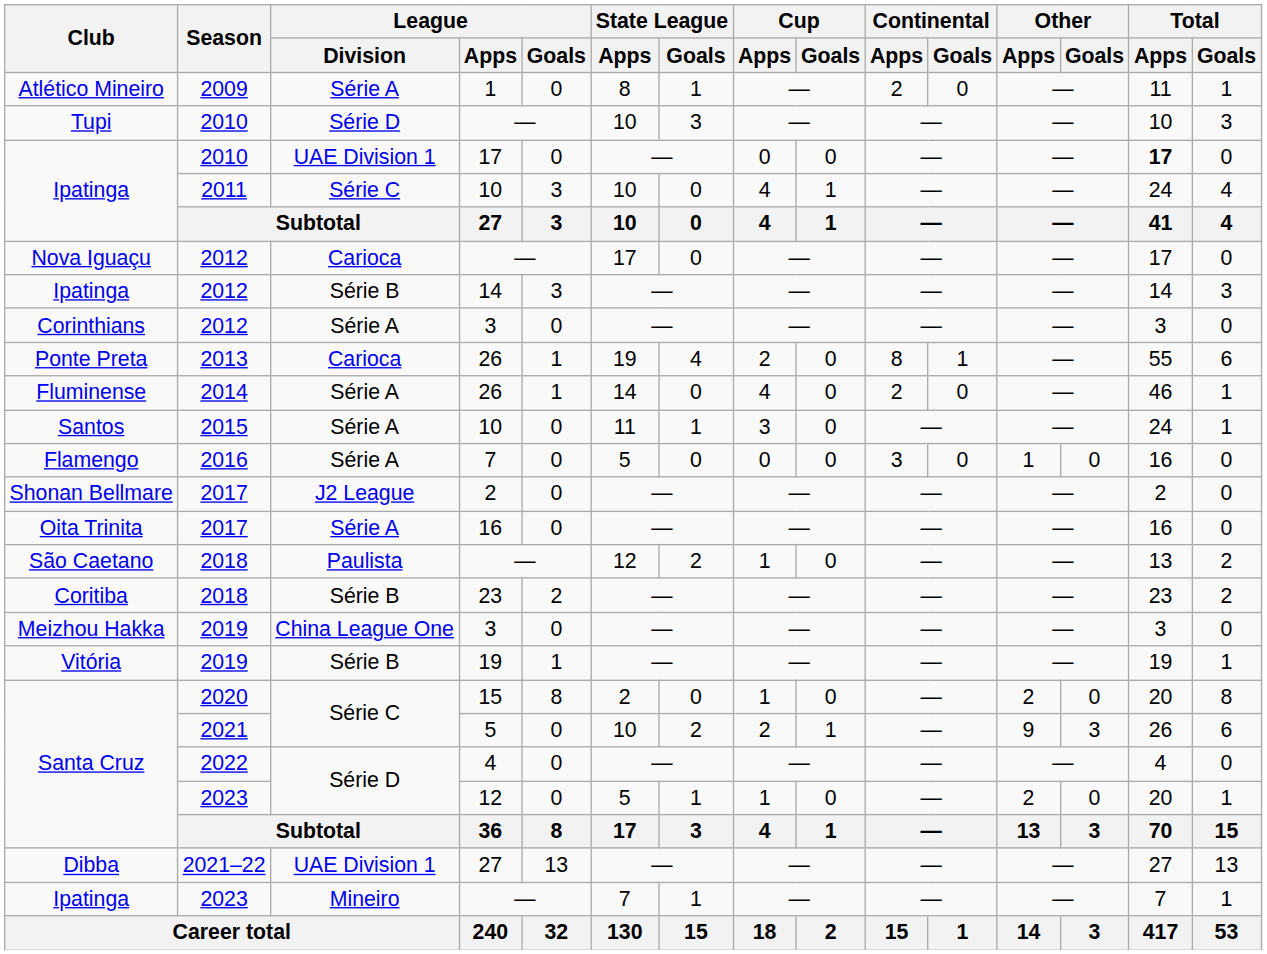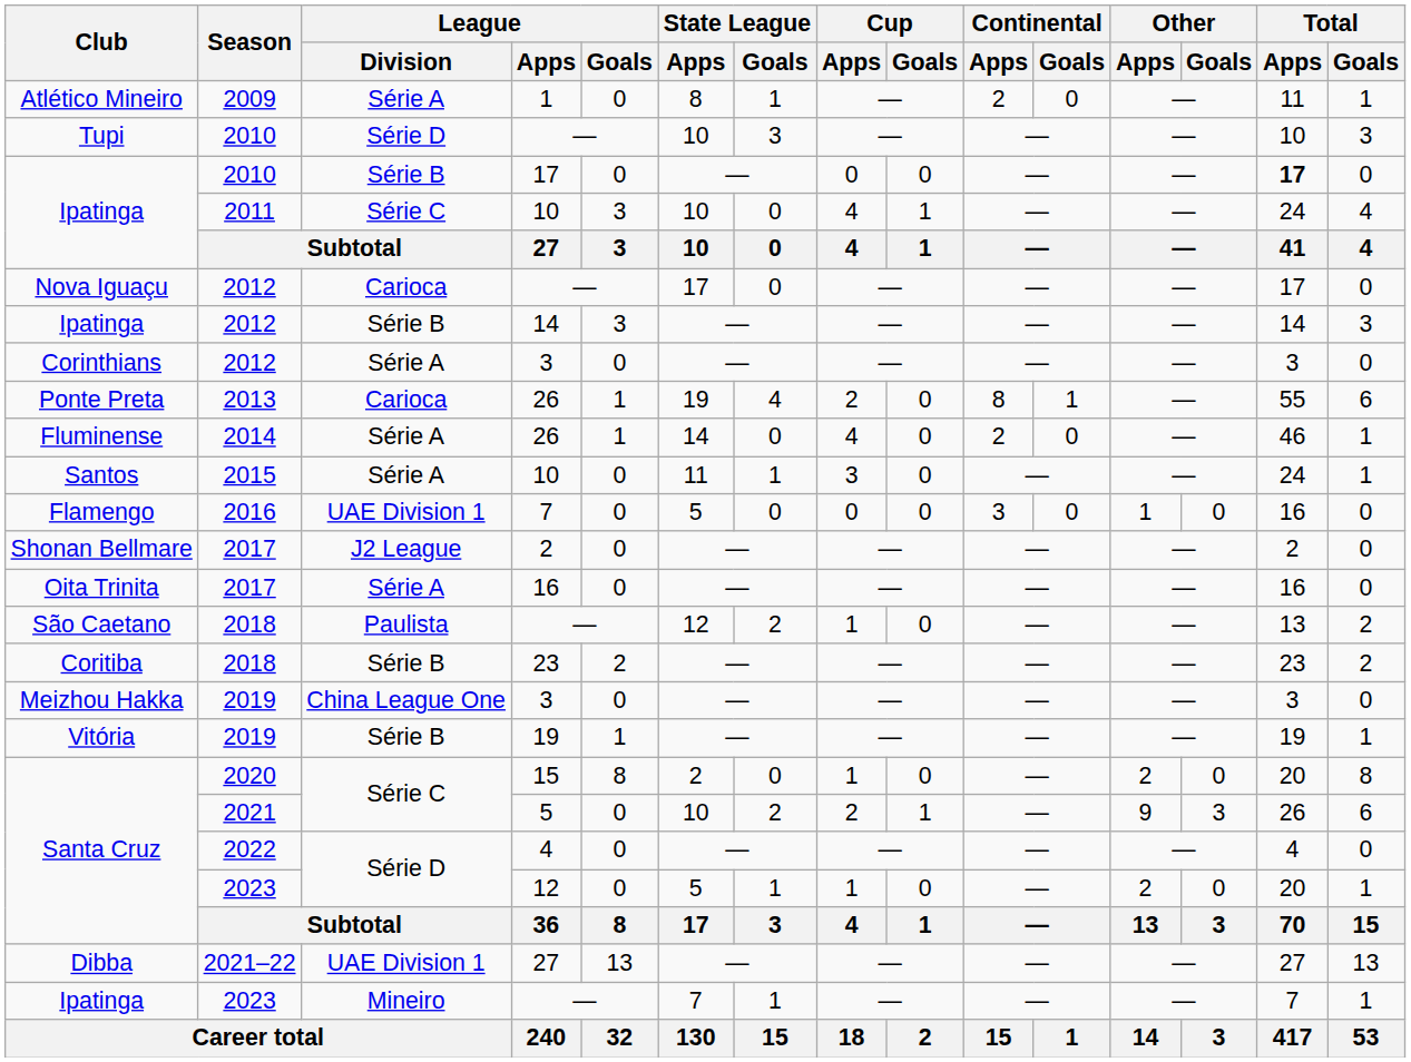 <table class="wikitable" style="text-align: center;">
 <tr>
 <th rowspan="2">Club</th>
 <th rowspan="2">Season</th>
 <th colspan="3">League</th>
 <th colspan="2">State League</th>
 <th colspan="2">Cup</th>
 <th colspan="2">Continental</th>
 <th colspan="2">Other</th>
 <th colspan="2">Total</th>
 </tr>
 <tr>
 <th>Division</th>
 <th>Apps</th>
 <th>Goals</th>
 <th>Apps</th>
 <th>Goals</th>
 <th>Apps</th>
 <th>Goals</th>
 <th>Apps</th>
 <th>Goals</th>
 <th>Apps</th>
 <th>Goals</th>
 <th>Apps</th>
 <th>Goals</th>
 </tr>
 <tr>
 <td valign="center"><a href='#'>Atlético Mineiro</a></td>
 <td><a href='#'>2009</a></td>
 <td><a href='#'>Série A</a></td>
 <td>1</td>
 <td>0</td>
 <td>8</td>
 <td>1</td>
 <td colspan="2">—</td>
 <td>2</td>
 <td>0</td>
 <td colspan="2">—</td>
 <td>11</td>
 <td>1</td>
 </tr>
 <tr>
 <td valign="center"><a href='#'>Tupi</a></td>
 <td><a href='#'>2010</a></td>
 <td><a href='#'>Série D</a></td>
 <td colspan="2">—</td>
 <td>10</td>
 <td>3</td>
 <td colspan="2">—</td>
 <td colspan="2">—</td>
 <td colspan="2">—</td>
 <td>10</td>
 <td>3</td>
 </tr>
 <tr>
 <td rowspan="3" valign="center"><a href='#'>Ipatinga</a></td>
 <td><a href='#'>2010</a></td>
-<td><a href='#'>UAE Division 1</a></td>
+<td><a href='#'>Série B</a></td>
 <td>17</td>
 <td>0</td>
 <td colspan="2">—</td>
 <td>0</td>
 <td>0</td>
 <td colspan="2">—</td>
 <td colspan="2">—</td>
 <td><strong>17</strong></td>
 <td>0</td>
 </tr>
 <tr>
 <td><a href='#'>2011</a></td>
 <td><a href='#'>Série C</a></td>
 <td>10</td>
 <td>3</td>
 <td>10</td>
 <td>0</td>
 <td>4</td>
 <td>1</td>
 <td colspan="2">—</td>
 <td colspan="2">—</td>
 <td>24</td>
 <td>4</td>
 </tr>
 <tr>
 <th colspan="2">Subtotal</th>
 <th>27</th>
 <th>3</th>
 <th>10</th>
 <th>0</th>
 <th>4</th>
 <th>1</th>
 <th colspan="2">—</th>
 <th colspan="2">—</th>
 <th>41</th>
 <th>4</th>
 </tr>
 <tr>
 <td valign="center"><a href='#'>Nova Iguaçu</a></td>
 <td><a href='#'>2012</a></td>
 <td><a href='#'>Carioca</a></td>
 <td colspan="2">—</td>
 <td>17</td>
 <td>0</td>
 <td colspan="2">—</td>
 <td colspan="2">—</td>
 <td colspan="2">—</td>
 <td>17</td>
 <td>0</td>
 </tr>
 <tr>
 <td valign="center"><a href='#'>Ipatinga</a></td>
 <td><a href='#'>2012</a></td>
 <td>Série B</td>
 <td>14</td>
 <td>3</td>
 <td colspan="2">—</td>
 <td colspan="2">—</td>
 <td colspan="2">—</td>
 <td colspan="2">—</td>
 <td>14</td>
 <td>3</td>
 </tr>
 <tr>
 <td valign="center"><a href='#'>Corinthians</a></td>
 <td><a href='#'>2012</a></td>
 <td>Série A</td>
 <td>3</td>
 <td>0</td>
 <td colspan="2">—</td>
 <td colspan="2">—</td>
 <td colspan="2">—</td>
 <td colspan="2">—</td>
 <td>3</td>
 <td>0</td>
 </tr>
 <tr>
 <td valign="center"><a href='#'>Ponte Preta</a></td>
 <td><a href='#'>2013</a></td>
 <td><a href='#'>Carioca</a></td>
 <td>26</td>
 <td>1</td>
 <td>19</td>
 <td>4</td>
 <td>2</td>
 <td>0</td>
 <td>8</td>
 <td>1</td>
 <td colspan="2">—</td>
 <td>55</td>
 <td>6</td>
 </tr>
 <tr>
 <td valign="center"><a href='#'>Fluminense</a></td>
 <td><a href='#'>2014</a></td>
 <td>Série A</td>
 <td>26</td>
 <td>1</td>
 <td>14</td>
 <td>0</td>
 <td>4</td>
 <td>0</td>
 <td>2</td>
 <td>0</td>
 <td colspan="2">—</td>
 <td>46</td>
 <td>1</td>
 </tr>
 <tr>
 <td valign="center"><a href='#'>Santos</a></td>
 <td><a href='#'>2015</a></td>
 <td>Série A</td>
 <td>10</td>
 <td>0</td>
 <td>11</td>
 <td>1</td>
 <td>3</td>
 <td>0</td>
 <td colspan="2">—</td>
 <td colspan="2">—</td>
 <td>24</td>
 <td>1</td>
 </tr>
 <tr>
 <td valign="center"><a href='#'>Flamengo</a></td>
 <td><a href='#'>2016</a></td>
-<td>Série A</td>
+<td><a href='#'>UAE Division 1</a></td>
 <td>7</td>
 <td>0</td>
 <td>5</td>
 <td>0</td>
 <td>0</td>
 <td>0</td>
 <td>3</td>
 <td>0</td>
 <td>1</td>
 <td>0</td>
 <td>16</td>
 <td>0</td>
 </tr>
 <tr>
 <td valign="center"><a href='#'>Shonan Bellmare</a></td>
 <td><a href='#'>2017</a></td>
 <td><a href='#'>J2 League</a></td>
 <td>2</td>
 <td>0</td>
 <td colspan="2">—</td>
 <td colspan="2">—</td>
 <td colspan="2">—</td>
 <td colspan="2">—</td>
 <td>2</td>
 <td>0</td>
 </tr>
 <tr>
 <td valign="center"><a href='#'>Oita Trinita</a></td>
 <td><a href='#'>2017</a></td>
 <td><a href='#'>Série A</a></td>
 <td>16</td>
 <td>0</td>
 <td colspan="2">—</td>
 <td colspan="2">—</td>
 <td colspan="2">—</td>
 <td colspan="2">—</td>
 <td>16</td>
 <td>0</td>
 </tr>
 <tr>
 <td valign="center"><a href='#'>São Caetano</a></td>
 <td><a href='#'>2018</a></td>
 <td><a href='#'>Paulista</a></td>
 <td colspan="2">—</td>
 <td>12</td>
 <td>2</td>
 <td>1</td>
 <td>0</td>
 <td colspan="2">—</td>
 <td colspan="2">—</td>
 <td>13</td>
 <td>2</td>
 </tr>
 <tr>
 <td valign="center"><a href='#'>Coritiba</a></td>
 <td><a href='#'>2018</a></td>
 <td>Série B</td>
 <td>23</td>
 <td>2</td>
 <td colspan="2">—</td>
 <td colspan="2">—</td>
 <td colspan="2">—</td>
 <td colspan="2">—</td>
 <td>23</td>
 <td>2</td>
 </tr>
 <tr>
 <td valign="center"><a href='#'>Meizhou Hakka</a></td>
 <td><a href='#'>2019</a></td>
 <td><a href='#'>China League One</a></td>
 <td>3</td>
 <td>0</td>
 <td colspan="2">—</td>
 <td colspan="2">—</td>
 <td colspan="2">—</td>
 <td colspan="2">—</td>
 <td>3</td>
 <td>0</td>
 </tr>
 <tr>
 <td valign="center"><a href='#'>Vitória</a></td>
 <td><a href='#'>2019</a></td>
 <td>Série B</td>
 <td>19</td>
 <td>1</td>
 <td colspan="2">—</td>
 <td colspan="2">—</td>
 <td colspan="2">—</td>
 <td colspan="2">—</td>
 <td>19</td>
 <td>1</td>
 </tr>
 <tr>
 <td rowspan="5" valign="center"><a href='#'>Santa Cruz</a></td>
 <td><a href='#'>2020</a></td>
 <td rowspan="2">Série C</td>
 <td>15</td>
 <td>8</td>
 <td>2</td>
 <td>0</td>
 <td>1</td>
 <td>0</td>
 <td colspan="2">—</td>
 <td>2</td>
 <td>0</td>
 <td>20</td>
 <td>8</td>
 </tr>
 <tr>
 <td><a href='#'>2021</a></td>
 <td>5</td>
 <td>0</td>
 <td>10</td>
 <td>2</td>
 <td>2</td>
 <td>1</td>
 <td colspan="2">—</td>
 <td>9</td>
 <td>3</td>
 <td>26</td>
 <td>6</td>
 </tr>
 <tr>
 <td><a href='#'>2022</a></td>
 <td rowspan="2">Série D</td>
 <td>4</td>
 <td>0</td>
 <td colspan="2">—</td>
 <td colspan="2">—</td>
 <td colspan="2">—</td>
 <td colspan="2">—</td>
 <td>4</td>
 <td>0</td>
 </tr>
 <tr>
 <td><a href='#'>2023</a></td>
 <td>12</td>
 <td>0</td>
 <td>5</td>
 <td>1</td>
 <td>1</td>
 <td>0</td>
 <td colspan="2">—</td>
 <td>2</td>
 <td>0</td>
 <td>20</td>
 <td>1</td>
 </tr>
 <tr>
 <th colspan="2">Subtotal</th>
 <th>36</th>
 <th>8</th>
 <th>17</th>
 <th>3</th>
 <th>4</th>
 <th>1</th>
 <th colspan="2">—</th>
 <th>13</th>
 <th>3</th>
 <th>70</th>
 <th>15</th>
 </tr>
 <tr>
 <td valign="center"><a href='#'>Dibba</a></td>
 <td><a href='#'>2021–22</a></td>
 <td><a href='#'>UAE Division 1</a></td>
 <td>27</td>
 <td>13</td>
 <td colspan="2">—</td>
 <td colspan="2">—</td>
 <td colspan="2">—</td>
 <td colspan="2">—</td>
 <td>27</td>
 <td>13</td>
 </tr>
 <tr>
 <td valign="center"><a href='#'>Ipatinga</a></td>
 <td><a href='#'>2023</a></td>
 <td><a href='#'>Mineiro</a></td>
 <td colspan="2">—</td>
 <td>7</td>
 <td>1</td>
 <td colspan="2">—</td>
 <td colspan="2">—</td>
 <td colspan="2">—</td>
 <td>7</td>
 <td>1</td>
 </tr>
 <tr>
 <th colspan="3"><strong>Career total</strong></th>
 <th>240</th>
 <th>32</th>
 <th>130</th>
 <th>15</th>
 <th>18</th>
 <th>2</th>
 <th>15</th>
 <th>1</th>
 <th>14</th>
 <th>3</th>
 <th>417</th>
 <th>53</th>
 </tr>
 </table>
